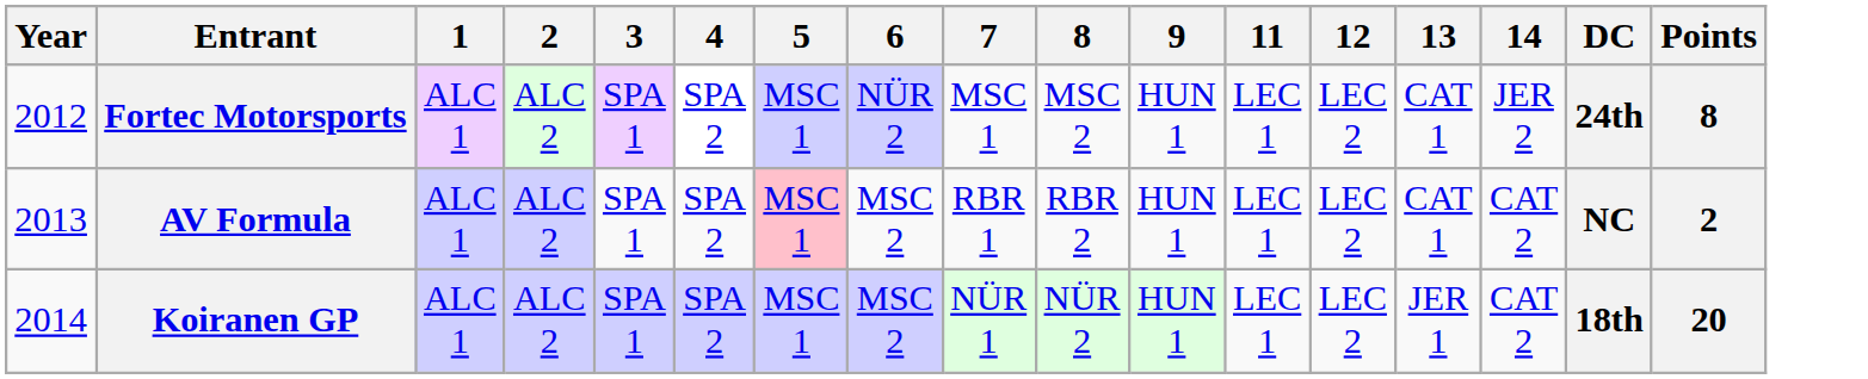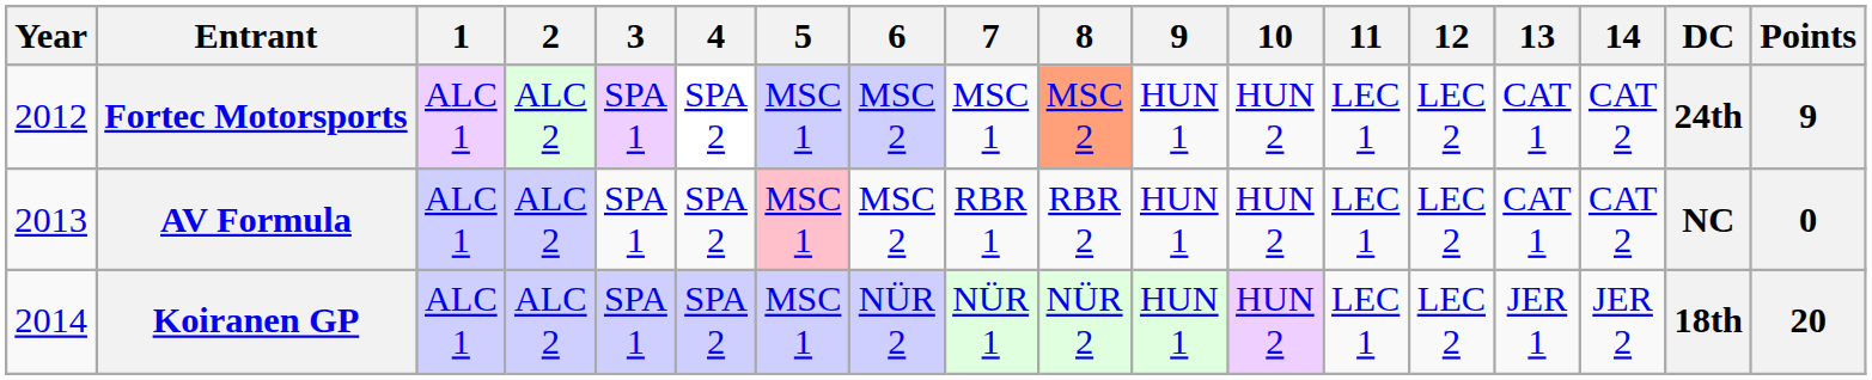 <table class="wikitable" style="text-align:center; font-size:85%">
 <tr>
 <th>Year</th>
 <th>Entrant</th>
 <th>1</th>
 <th>2</th>
 <th>3</th>
 <th>4</th>
 <th>5</th>
 <th>6</th>
 <th>7</th>
 <th>8</th>
 <th>9</th>
+<th>10</th>
 <th>11</th>
 <th>12</th>
 <th>13</th>
 <th>14</th>
 <th>DC</th>
 <th>Points</th>
 </tr>
 <tr>
 <td><a href='#'>2012</a></td>
 <th nowrap><a href='#'>Fortec Motorsports</a></th>
 <td style="background:#EFCFFF;"><a href='#'>ALC<br>1</a><br></td>
 <td style="background:#DFFFDF;"><a href='#'>ALC<br>2</a><br></td>
 <td style="background:#EFCFFF;"><a href='#'>SPA<br>1</a><br></td>
 <td style="background:#FFFFFF;"><a href='#'>SPA<br>2</a><br></td>
 <td style="background:#CFCFFF;"><a href='#'>MSC<br>1</a><br></td>
-<td style="background:#CFCFFF;"><a href='#'>NÜR<br>2</a><br></td>
+<td style="background:#CFCFFF;"><a href='#'>MSC<br>2</a><br></td>
 <td><a href='#'>MSC<br>1</a></td>
-<td><a href='#'>MSC<br>2</a></td>
+<td style="background: lightsalmon;"><a href='#'>MSC<br>2</a></td>
 <td><a href='#'>HUN<br>1</a></td>
+<td><a href='#'>HUN<br>2</a></td>
 <td><a href='#'>LEC<br>1</a></td>
 <td><a href='#'>LEC<br>2</a></td>
 <td><a href='#'>CAT<br>1</a></td>
-<td><a href='#'>JER<br>2</a></td>
+<td><a href='#'>CAT<br>2</a></td>
 <th>24th</th>
-<th>8</th>
+<th>9</th>
 </tr>
 <tr>
 <td><a href='#'>2013</a></td>
 <th nowrap><a href='#'>AV Formula</a></th>
 <td style="background:#CFCFFF;"><a href='#'>ALC<br>1</a><br></td>
 <td style="background:#CFCFFF;"><a href='#'>ALC<br>2</a><br></td>
 <td><a href='#'>SPA<br>1</a></td>
 <td><a href='#'>SPA<br>2</a></td>
 <td style="background: pink;"><a href='#'>MSC<br>1</a></td>
 <td><a href='#'>MSC<br>2</a></td>
 <td><a href='#'>RBR<br>1</a></td>
 <td><a href='#'>RBR<br>2</a></td>
 <td><a href='#'>HUN<br>1</a></td>
+<td><a href='#'>HUN<br>2</a></td>
 <td><a href='#'>LEC<br>1</a></td>
 <td><a href='#'>LEC<br>2</a></td>
 <td><a href='#'>CAT<br>1</a></td>
 <td><a href='#'>CAT<br>2</a></td>
 <th>NC</th>
-<th>2</th>
+<th>0</th>
 </tr>
 <tr>
 <td><a href='#'>2014</a></td>
 <th nowrap><a href='#'>Koiranen GP</a></th>
 <td style="background:#CFCFFF;"><a href='#'>ALC<br>1</a><br></td>
 <td style="background:#CFCFFF;"><a href='#'>ALC<br>2</a><br></td>
 <td style="background:#CFCFFF;"><a href='#'>SPA<br>1</a><br></td>
 <td style="background:#CFCFFF;"><a href='#'>SPA<br>2</a><br></td>
 <td style="background:#CFCFFF;"><a href='#'>MSC<br>1</a><br></td>
-<td style="background:#CFCFFF;"><a href='#'>MSC<br>2</a><br></td>
+<td style="background:#CFCFFF;"><a href='#'>NÜR<br>2</a><br></td>
 <td style="background:#DFFFDF;"><a href='#'>NÜR<br>1</a><br></td>
 <td style="background:#DFFFDF;"><a href='#'>NÜR<br>2</a><br></td>
 <td style="background:#DFFFDF;"><a href='#'>HUN<br>1</a><br></td>
+<td style="background:#EFCFFF;"><a href='#'>HUN<br>2</a><br></td>
 <td><a href='#'>LEC<br>1</a></td>
 <td><a href='#'>LEC<br>2</a></td>
 <td><a href='#'>JER<br>1</a></td>
-<td><a href='#'>CAT<br>2</a></td>
+<td><a href='#'>JER<br>2</a></td>
 <th>18th</th>
 <th>20</th>
 </tr>
 </table>
